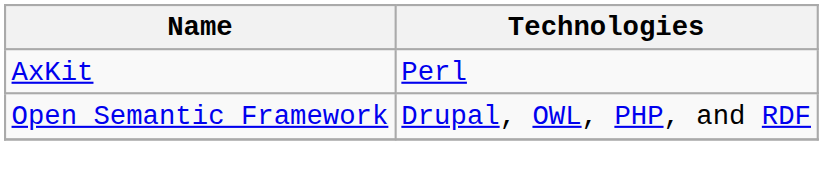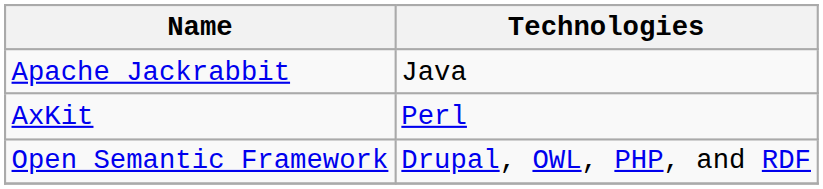 <table class="wikitable sortable">
 <tr style="background:#EFEFEF">
 <th>Name</th>
 <th>Technologies</th>
+</tr>
+<tr>
+<td><a href='#'>Apache Jackrabbit</a></td>
+<td>Java</td>
 </tr>
 <tr>
 <td><a href='#'>AxKit</a></td>
 <td><a href='#'>Perl</a></td>
 </tr>
 <tr>
 <td><a href='#'>Open Semantic Framework</a></td>
 <td><a href='#'>Drupal</a>, <a href='#'>OWL</a>, <a href='#'>PHP</a>, and <a href='#'>RDF</a></td>
 </tr>
 <tr>
 </tr>
 </table>
